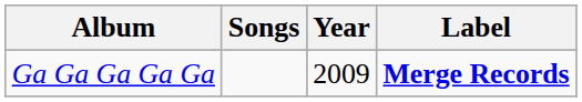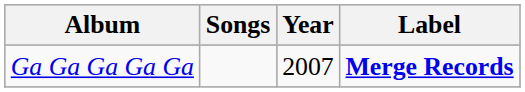 <table class="wikitable sortable">
 <tr>
 <th>Album</th>
 <th>Songs</th>
 <th>Year</th>
 <th>Label</th>
 </tr>
 <tr>
 <td><em><a href='#'>Ga Ga Ga Ga Ga</a></em></td>
 <td></td>
-<td>2009</td>
+<td>2007</td>
 <td><strong><a href='#'>Merge Records</a></strong></td>
 </tr>
 </table>
